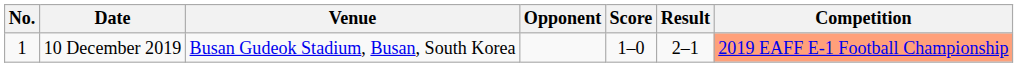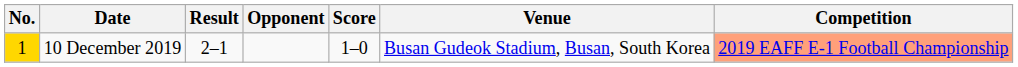 <table class="wikitable sortable">
 <tr>
 <th scope="col">No.</th>
 <th scope="col">Date</th>
-<th scope="col">Venue</th>
+<th scope="col">Result</th>
 <th scope="col">Opponent</th>
 <th scope="col">Score</th>
-<th scope="col">Result</th>
+<th scope="col">Venue</th>
 <th scope="col">Competition</th>
 </tr>
 <tr>
-<td align="center">1</td>
+<td align="center" style="background: gold;">1</td>
 <td>10 December 2019</td>
-<td><a href='#'>Busan Gudeok Stadium</a>, <a href='#'>Busan</a>, South Korea</td>
+<td align="center">2–1</td>
 <td></td>
 <td align="center">1–0</td>
-<td align="center">2–1</td>
+<td><a href='#'>Busan Gudeok Stadium</a>, <a href='#'>Busan</a>, South Korea</td>
 <td style="background: lightsalmon;"><a href='#'>2019 EAFF E-1 Football Championship</a></td>
 </tr>
 </table>
